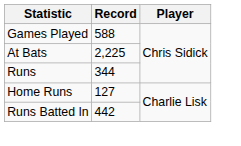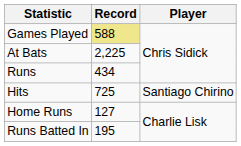 <table class="wikitable">
 <tr>
 <th>Statistic</th>
 <th>Record</th>
 <th>Player</th>
 </tr>
 <tr>
 <td>Games Played</td>
-<td>588</td>
+<td style="background: khaki;">588</td>
 <td rowspan="3">Chris Sidick</td>
 </tr>
 <tr>
 <td>At Bats</td>
 <td>2,225</td>
 </tr>
 <tr>
 <td>Runs</td>
-<td>344</td>
+<td>434</td>
+</tr>
+<tr>
+<td>Hits</td>
+<td>725</td>
+<td>Santiago Chirino</td>
 </tr>
 <tr>
 <td>Home Runs</td>
 <td>127</td>
 <td rowspan="2">Charlie Lisk</td>
 </tr>
 <tr>
 <td>Runs Batted In</td>
-<td>442</td>
+<td>195</td>
 </tr>
 </table>
